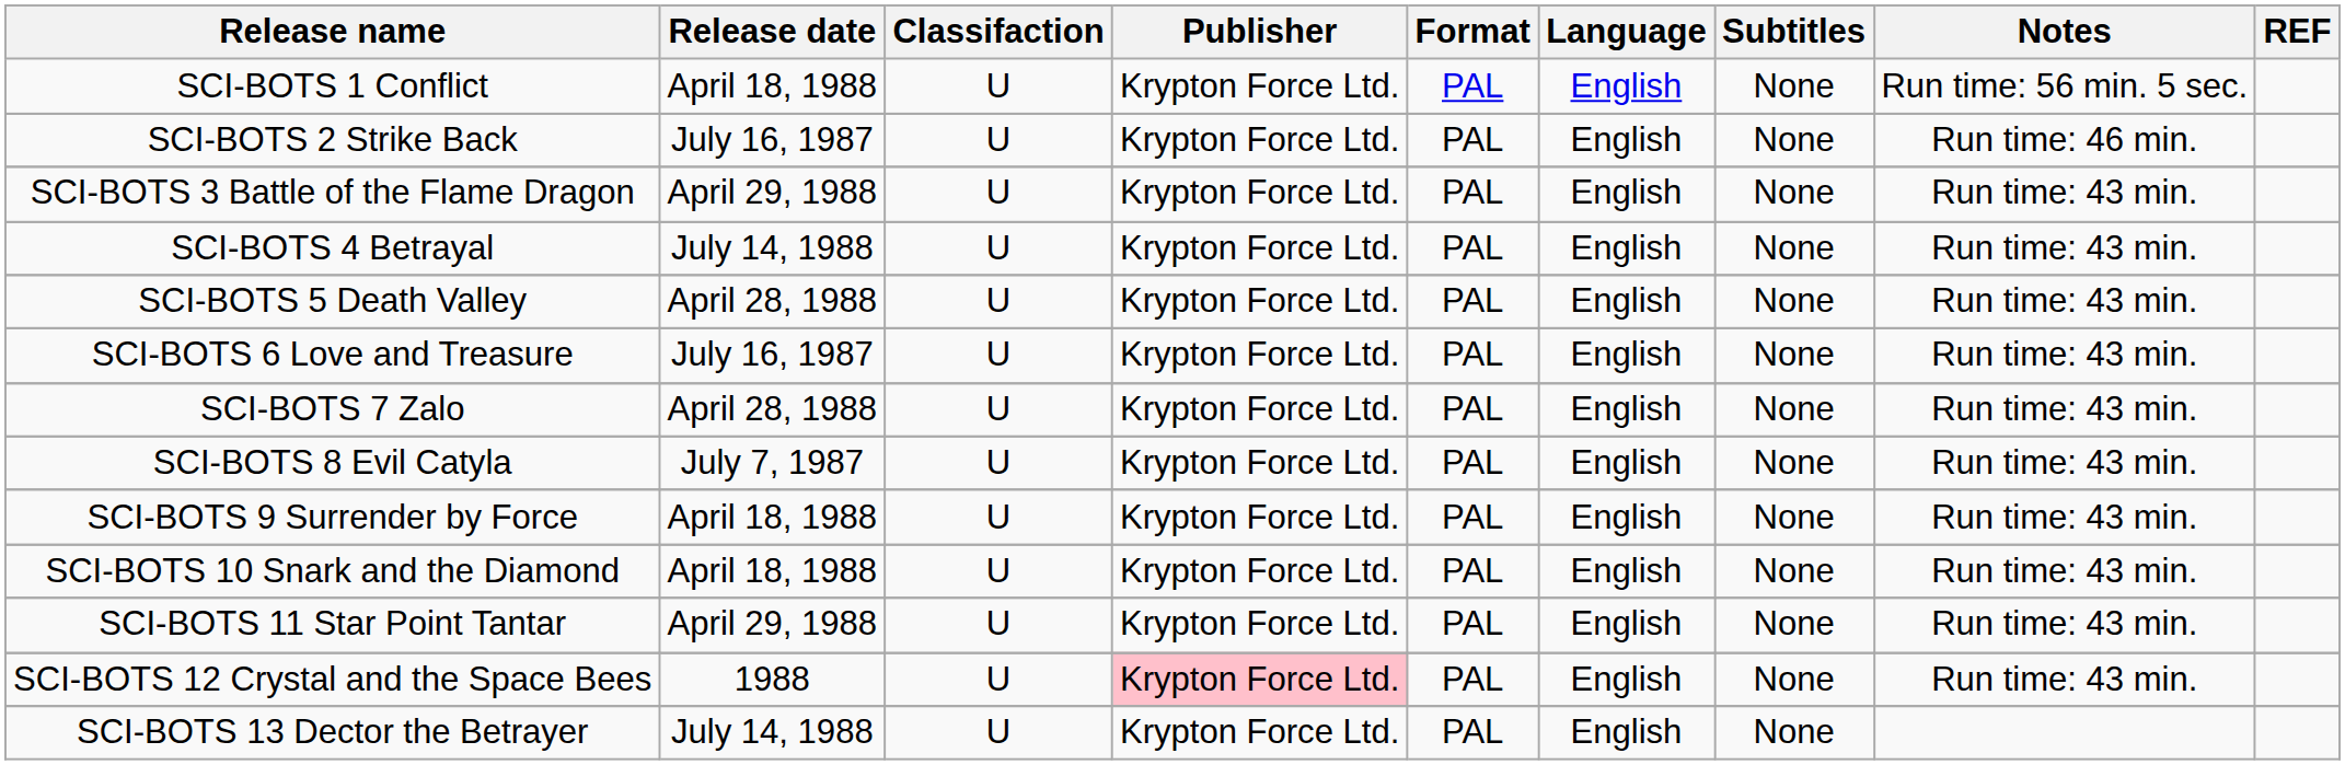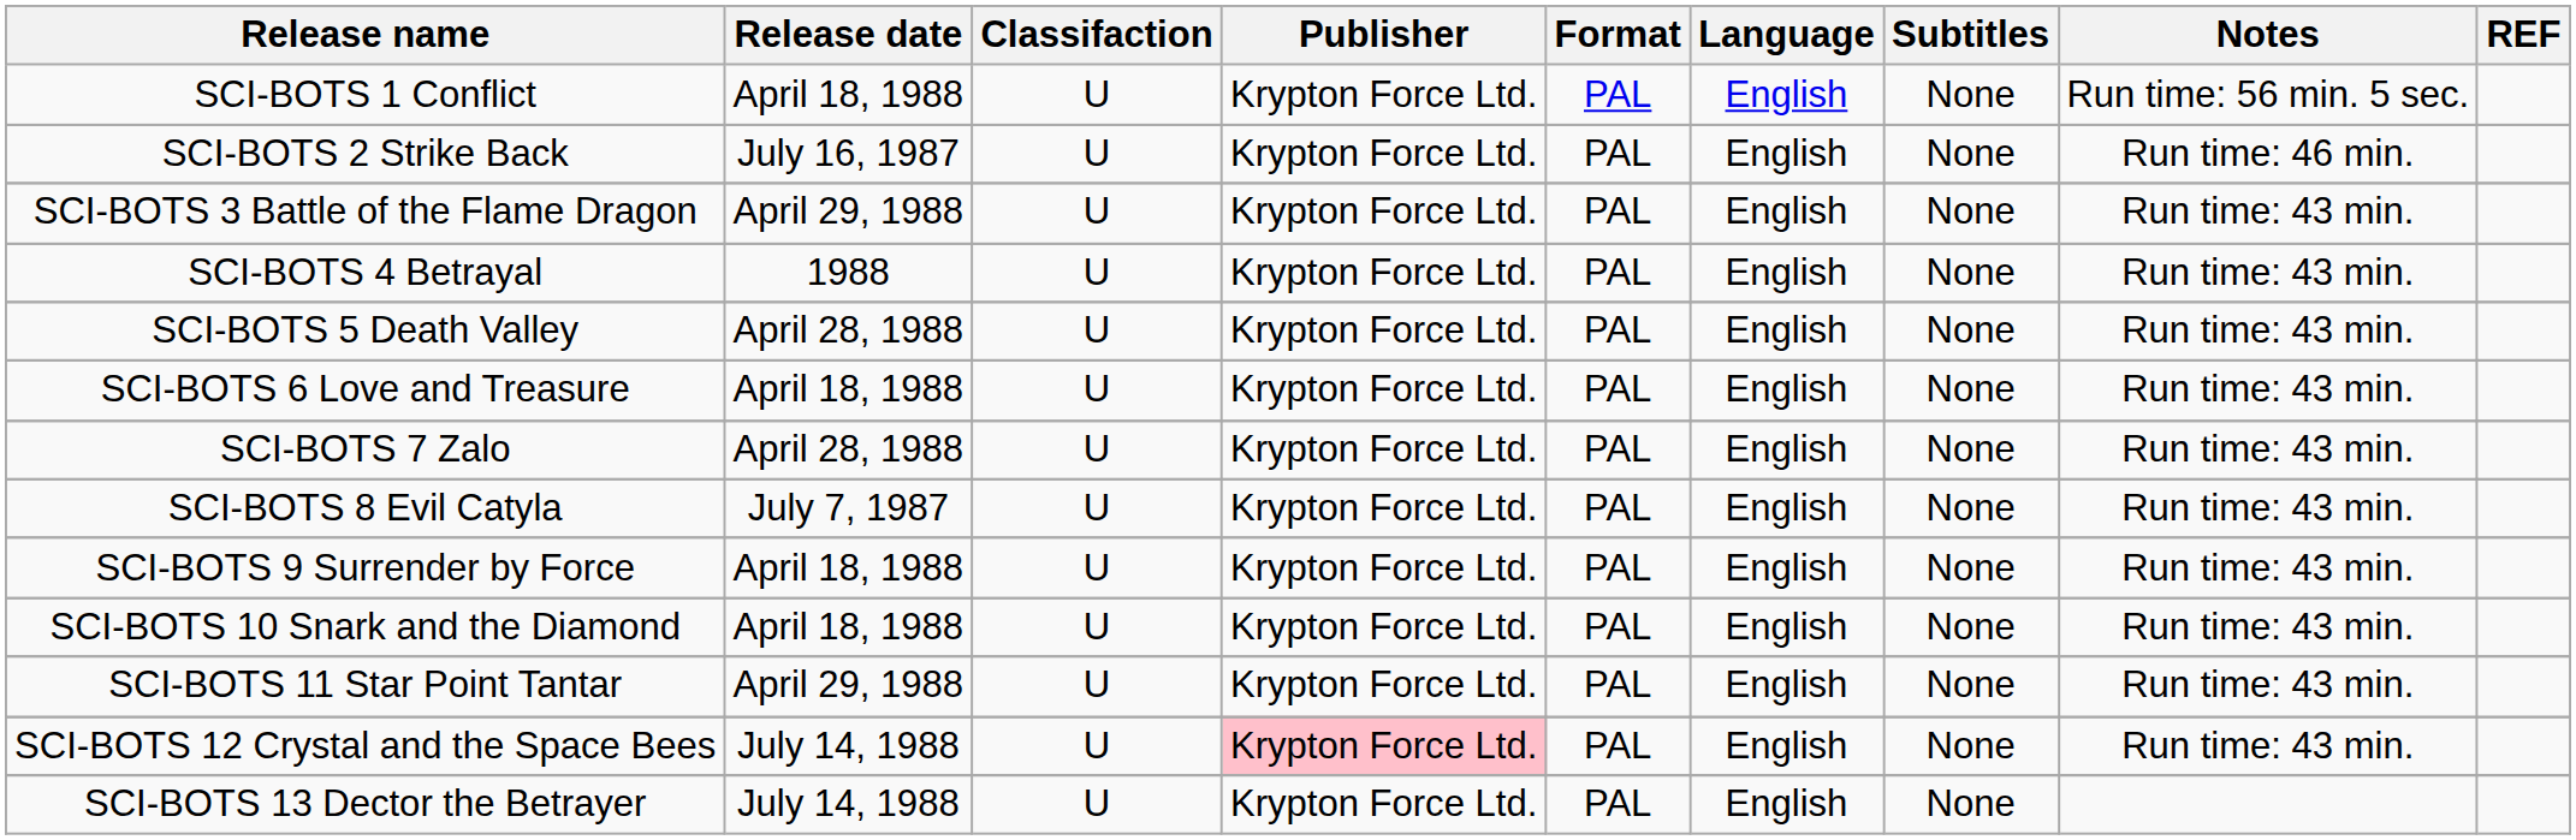 <table class="wikitable">
 <tr>
 <th>Release name<br></th>
 <th>Release date<br></th>
 <th>Classifaction<br></th>
 <th>Publisher <br></th>
 <th>Format <br></th>
 <th>Language</th>
 <th>Subtitles</th>
 <th>Notes<br></th>
 <th>REF</th>
 </tr>
 <tr style="text-align:center;">
 <td>SCI-BOTS 1 Conflict</td>
 <td>April 18, 1988</td>
 <td>U</td>
 <td>Krypton Force Ltd.</td>
 <td><a href='#'>PAL</a></td>
 <td><a href='#'>English</a></td>
 <td>None</td>
 <td>Run time: 56 min. 5 sec.</td>
 <td></td>
 </tr>
 <tr>
 </tr>
 <tr style="text-align:center;">
 <td>SCI-BOTS 2 Strike Back</td>
 <td>July 16, 1987</td>
 <td>U</td>
 <td>Krypton Force Ltd.</td>
 <td>PAL</td>
 <td>English</td>
 <td>None</td>
 <td>Run time: 46 min.</td>
 <td></td>
 </tr>
 <tr>
 </tr>
 <tr style="text-align:center;">
 <td>SCI-BOTS 3 Battle of the Flame Dragon</td>
 <td>April 29, 1988</td>
 <td>U</td>
 <td>Krypton Force Ltd.</td>
 <td>PAL</td>
 <td>English</td>
 <td>None</td>
 <td>Run time: 43 min.</td>
 <td></td>
 </tr>
 <tr>
 </tr>
 <tr>
 </tr>
 <tr style="text-align:center;">
 <td>SCI-BOTS 4 Betrayal</td>
-<td>July 14, 1988</td>
+<td>1988</td>
 <td>U</td>
 <td>Krypton Force Ltd.</td>
 <td>PAL</td>
 <td>English</td>
 <td>None</td>
 <td>Run time: 43 min.</td>
 <td></td>
 </tr>
 <tr>
 </tr>
 <tr>
 </tr>
 <tr style="text-align:center;">
 <td>SCI-BOTS 5 Death Valley</td>
 <td>April 28, 1988</td>
 <td>U</td>
 <td>Krypton Force Ltd.</td>
 <td>PAL</td>
 <td>English</td>
 <td>None</td>
 <td>Run time: 43 min.</td>
 <td></td>
 </tr>
 <tr>
 </tr>
 <tr>
 </tr>
 <tr style="text-align:center;">
 <td>SCI-BOTS 6 Love and Treasure</td>
-<td>July 16, 1987</td>
+<td>April 18, 1988</td>
 <td>U</td>
 <td>Krypton Force Ltd.</td>
 <td>PAL</td>
 <td>English</td>
 <td>None</td>
 <td>Run time: 43 min.</td>
 <td></td>
 </tr>
 <tr>
 </tr>
 <tr>
 </tr>
 <tr style="text-align:center;">
 <td>SCI-BOTS 7 Zalo</td>
 <td>April 28, 1988</td>
 <td>U</td>
 <td>Krypton Force Ltd.</td>
 <td>PAL</td>
 <td>English</td>
 <td>None</td>
 <td>Run time: 43 min.</td>
 <td></td>
 </tr>
 <tr>
 </tr>
 <tr>
 </tr>
 <tr style="text-align:center;">
 <td>SCI-BOTS 8 Evil Catyla</td>
 <td>July 7, 1987</td>
 <td>U</td>
 <td>Krypton Force Ltd.</td>
 <td>PAL</td>
 <td>English</td>
 <td>None</td>
 <td>Run time: 43 min.</td>
 <td></td>
 </tr>
 <tr>
 </tr>
 <tr>
 </tr>
 <tr style="text-align:center;">
 <td>SCI-BOTS 9 Surrender by Force</td>
 <td>April 18, 1988</td>
 <td>U</td>
 <td>Krypton Force Ltd.</td>
 <td>PAL</td>
 <td>English</td>
 <td>None</td>
 <td>Run time: 43 min.</td>
 <td></td>
 </tr>
 <tr>
 </tr>
 <tr>
 </tr>
 <tr style="text-align:center;">
 <td>SCI-BOTS 10 Snark and the Diamond</td>
 <td>April 18, 1988</td>
 <td>U</td>
 <td>Krypton Force Ltd.</td>
 <td>PAL</td>
 <td>English</td>
 <td>None</td>
 <td>Run time: 43 min.</td>
 <td></td>
 </tr>
 <tr>
 </tr>
 <tr>
 </tr>
 <tr style="text-align:center;">
 <td>SCI-BOTS 11 Star Point Tantar</td>
 <td>April 29, 1988</td>
 <td>U</td>
 <td>Krypton Force Ltd.</td>
 <td>PAL</td>
 <td>English</td>
 <td>None</td>
 <td>Run time: 43 min.</td>
 <td></td>
 </tr>
 <tr>
 </tr>
 <tr>
 </tr>
 <tr style="text-align:center;">
 <td>SCI-BOTS 12 Crystal and the Space Bees</td>
-<td>1988</td>
+<td>July 14, 1988</td>
 <td>U</td>
 <td style="background: pink;">Krypton Force Ltd.</td>
 <td>PAL</td>
 <td>English</td>
 <td>None</td>
 <td>Run time: 43 min.</td>
 <td></td>
 </tr>
 <tr>
 </tr>
 <tr>
 </tr>
 <tr style="text-align:center;">
 <td>SCI-BOTS 13 Dector the Betrayer</td>
 <td>July 14, 1988</td>
 <td>U</td>
 <td>Krypton Force Ltd.</td>
 <td>PAL</td>
 <td>English</td>
 <td>None</td>
 <td></td>
 <td></td>
 </tr>
 </table>
